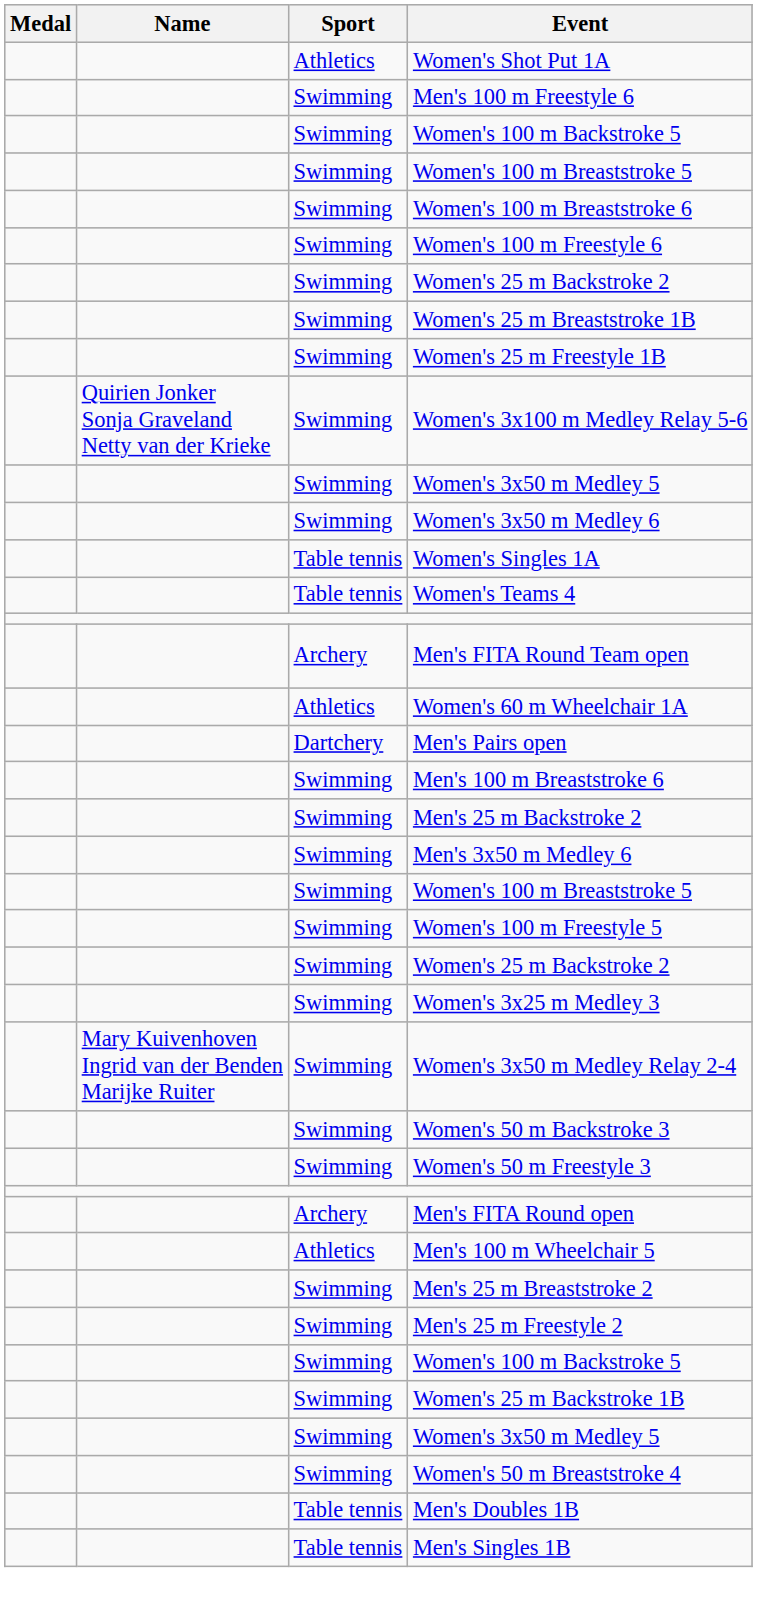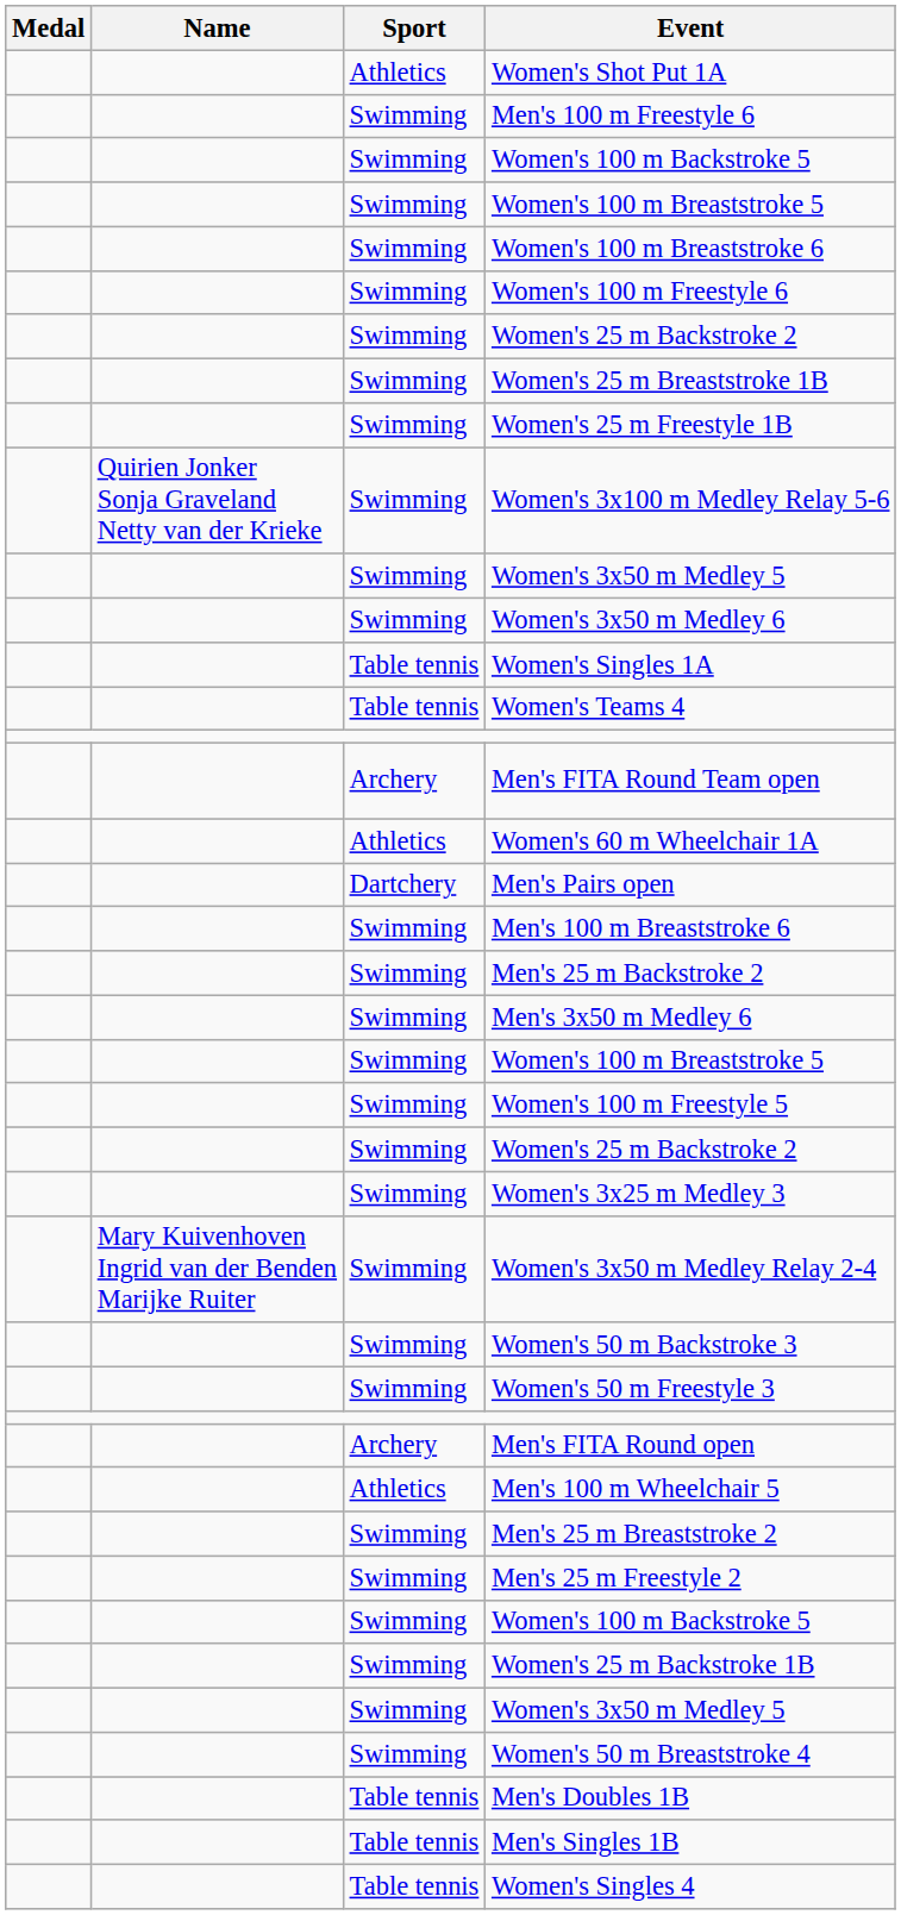 <table class="wikitable sortable" style="font-size: 90%;">
 <tr>
 <th>Medal</th>
 <th>Name</th>
 <th>Sport</th>
 <th>Event</th>
 </tr>
 <tr>
 <td></td>
 <td></td>
 <td><a href='#'>Athletics</a></td>
 <td><a href='#'>Women's Shot Put 1A</a></td>
 </tr>
 <tr>
 <td></td>
 <td></td>
 <td><a href='#'>Swimming</a></td>
 <td><a href='#'>Men's 100 m Freestyle 6</a></td>
 </tr>
 <tr>
 <td></td>
 <td></td>
 <td><a href='#'>Swimming</a></td>
 <td><a href='#'>Women's 100 m Backstroke 5</a></td>
 </tr>
 <tr>
 <td></td>
 <td></td>
 <td><a href='#'>Swimming</a></td>
 <td><a href='#'>Women's 100 m Breaststroke 5</a></td>
 </tr>
 <tr>
 <td></td>
 <td></td>
 <td><a href='#'>Swimming</a></td>
 <td><a href='#'>Women's 100 m Breaststroke 6</a></td>
 </tr>
 <tr>
 <td></td>
 <td></td>
 <td><a href='#'>Swimming</a></td>
 <td><a href='#'>Women's 100 m Freestyle 6</a></td>
 </tr>
 <tr>
 <td></td>
 <td></td>
 <td><a href='#'>Swimming</a></td>
 <td><a href='#'>Women's 25 m Backstroke 2</a></td>
 </tr>
 <tr>
 <td></td>
 <td></td>
 <td><a href='#'>Swimming</a></td>
 <td><a href='#'>Women's 25 m Breaststroke 1B</a></td>
 </tr>
 <tr>
 <td></td>
 <td></td>
 <td><a href='#'>Swimming</a></td>
 <td><a href='#'>Women's 25 m Freestyle 1B</a></td>
 </tr>
 <tr>
 <td></td>
 <td><a href='#'>Quirien Jonker</a><br><a href='#'>Sonja Graveland</a><br><a href='#'>Netty van der Krieke</a></td>
 <td><a href='#'>Swimming</a></td>
 <td><a href='#'>Women's 3x100 m Medley Relay 5-6</a></td>
 </tr>
 <tr>
 <td></td>
 <td></td>
 <td><a href='#'>Swimming</a></td>
 <td><a href='#'>Women's 3x50 m Medley 5</a></td>
 </tr>
 <tr>
 <td></td>
 <td></td>
 <td><a href='#'>Swimming</a></td>
 <td><a href='#'>Women's 3x50 m Medley 6</a></td>
 </tr>
 <tr>
 <td></td>
 <td></td>
 <td><a href='#'>Table tennis</a></td>
 <td><a href='#'>Women's Singles 1A</a></td>
 </tr>
 <tr>
 <td></td>
 <td><br></td>
 <td><a href='#'>Table tennis</a></td>
 <td><a href='#'>Women's Teams 4</a></td>
 </tr>
 <tr>
 <td colspan=4></td>
 </tr>
 <tr>
 <td></td>
 <td><br><br></td>
 <td><a href='#'>Archery</a></td>
 <td><a href='#'>Men's FITA Round Team open</a></td>
 </tr>
 <tr>
 <td></td>
 <td></td>
 <td><a href='#'>Athletics</a></td>
 <td><a href='#'>Women's 60 m Wheelchair 1A</a></td>
 </tr>
 <tr>
 <td></td>
 <td><br></td>
 <td><a href='#'>Dartchery</a></td>
 <td><a href='#'>Men's Pairs open</a></td>
 </tr>
 <tr>
 <td></td>
 <td></td>
 <td><a href='#'>Swimming</a></td>
 <td><a href='#'>Men's 100 m Breaststroke 6</a></td>
 </tr>
 <tr>
 <td></td>
 <td></td>
 <td><a href='#'>Swimming</a></td>
 <td><a href='#'>Men's 25 m Backstroke 2</a></td>
 </tr>
 <tr>
 <td></td>
 <td></td>
 <td><a href='#'>Swimming</a></td>
 <td><a href='#'>Men's 3x50 m Medley 6</a></td>
 </tr>
 <tr>
 <td></td>
 <td></td>
 <td><a href='#'>Swimming</a></td>
 <td><a href='#'>Women's 100 m Breaststroke 5</a></td>
 </tr>
 <tr>
 <td></td>
 <td></td>
 <td><a href='#'>Swimming</a></td>
 <td><a href='#'>Women's 100 m Freestyle 5</a></td>
 </tr>
 <tr>
 <td></td>
 <td></td>
 <td><a href='#'>Swimming</a></td>
 <td><a href='#'>Women's 25 m Backstroke 2</a></td>
 </tr>
 <tr>
 <td></td>
 <td></td>
 <td><a href='#'>Swimming</a></td>
 <td><a href='#'>Women's 3x25 m Medley 3</a></td>
 </tr>
 <tr>
 <td></td>
 <td><a href='#'>Mary Kuivenhoven</a><br><a href='#'>Ingrid van der Benden</a><br><a href='#'>Marijke Ruiter</a></td>
 <td><a href='#'>Swimming</a></td>
 <td><a href='#'>Women's 3x50 m Medley Relay 2-4</a></td>
 </tr>
 <tr>
 <td></td>
 <td></td>
 <td><a href='#'>Swimming</a></td>
 <td><a href='#'>Women's 50 m Backstroke 3</a></td>
 </tr>
 <tr>
 <td></td>
 <td></td>
 <td><a href='#'>Swimming</a></td>
 <td><a href='#'>Women's 50 m Freestyle 3</a></td>
 </tr>
 <tr>
 <td colspan=4></td>
 </tr>
 <tr>
 <td></td>
 <td></td>
 <td><a href='#'>Archery</a></td>
 <td><a href='#'>Men's FITA Round open</a></td>
 </tr>
 <tr>
 <td></td>
 <td></td>
 <td><a href='#'>Athletics</a></td>
 <td><a href='#'>Men's 100 m Wheelchair 5</a></td>
 </tr>
 <tr>
 <td></td>
 <td></td>
 <td><a href='#'>Swimming</a></td>
 <td><a href='#'>Men's 25 m Breaststroke 2</a></td>
 </tr>
 <tr>
 <td></td>
 <td></td>
 <td><a href='#'>Swimming</a></td>
 <td><a href='#'>Men's 25 m Freestyle 2</a></td>
 </tr>
 <tr>
 <td></td>
 <td></td>
 <td><a href='#'>Swimming</a></td>
 <td><a href='#'>Women's 100 m Backstroke 5</a></td>
 </tr>
 <tr>
 <td></td>
 <td></td>
 <td><a href='#'>Swimming</a></td>
 <td><a href='#'>Women's 25 m Backstroke 1B</a></td>
 </tr>
 <tr>
 <td></td>
 <td></td>
 <td><a href='#'>Swimming</a></td>
 <td><a href='#'>Women's 3x50 m Medley 5</a></td>
 </tr>
 <tr>
 <td></td>
 <td></td>
 <td><a href='#'>Swimming</a></td>
 <td><a href='#'>Women's 50 m Breaststroke 4</a></td>
 </tr>
 <tr>
 <td></td>
 <td><br></td>
 <td><a href='#'>Table tennis</a></td>
 <td><a href='#'>Men's Doubles 1B</a></td>
 </tr>
 <tr>
 <td></td>
 <td></td>
 <td><a href='#'>Table tennis</a></td>
 <td><a href='#'>Men's Singles 1B</a></td>
 </tr>
+<tr>
+<td></td>
+<td></td>
+<td><a href='#'>Table tennis</a></td>
+<td><a href='#'>Women's Singles 4</a></td>
+</tr>
 </table>
